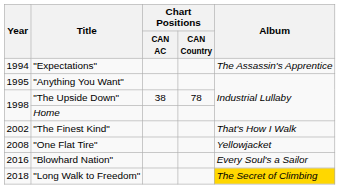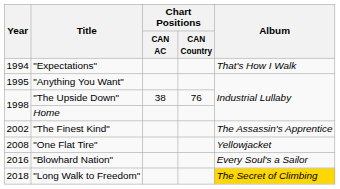 <table class="wikitable">
 <tr>
 <th rowspan="2">Year</th>
 <th rowspan="2">Title</th>
 <th colspan="2">Chart Positions</th>
 <th rowspan="2">Album</th>
 </tr>
 <tr>
 <th width="50"><small>CAN AC</small></th>
 <th width="50"><small>CAN Country</small></th>
 </tr>
 <tr>
 <td>1994</td>
 <td>"Expectations"</td>
 <td></td>
 <td></td>
-<td><em>The Assassin's Apprentice</em></td>
+<td><em>That's How I Walk</em></td>
 </tr>
 <tr>
 <td>1995</td>
 <td>"Anything You Want"</td>
 <td></td>
 <td></td>
 <td rowspan="3"><em>Industrial Lullaby</em></td>
 </tr>
 <tr>
 <td rowspan="2">1998</td>
 <td>"The Upside Down"</td>
 <td align="center">38</td>
-<td align="center">78</td>
+<td align="center">76</td>
 </tr>
 <tr>
 <td><em>Home</em></td>
 <td></td>
 <td></td>
 </tr>
 <tr>
 <td>2002</td>
 <td>"The Finest Kind"</td>
 <td></td>
 <td></td>
-<td><em>That's How I Walk</em></td>
+<td><em>The Assassin's Apprentice</em></td>
 </tr>
 <tr>
 <td>2008</td>
 <td>"One Flat Tire"</td>
 <td></td>
 <td></td>
 <td><em>Yellowjacket</em></td>
 </tr>
 <tr>
 <td>2016</td>
 <td>"Blowhard Nation"</td>
 <td></td>
 <td></td>
 <td><em>Every Soul's a Sailor</em></td>
 </tr>
 <tr>
 <td>2018</td>
 <td>"Long Walk to Freedom"</td>
 <td></td>
 <td></td>
 <td style="background: gold;"><em>The Secret of Climbing</em></td>
 </tr>
 </table>
